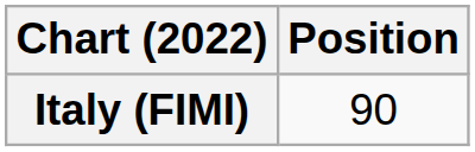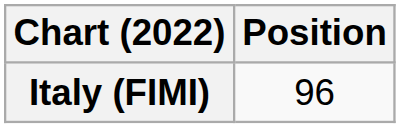 <table class="wikitable plainrowheaders" style="text-align:center;">
 <tr>
 <th>Chart (2022)</th>
 <th>Position</th>
 </tr>
 <tr>
 <th scope="row">Italy (FIMI)</th>
-<td>90</td>
+<td>96</td>
 </tr>
 </table>
